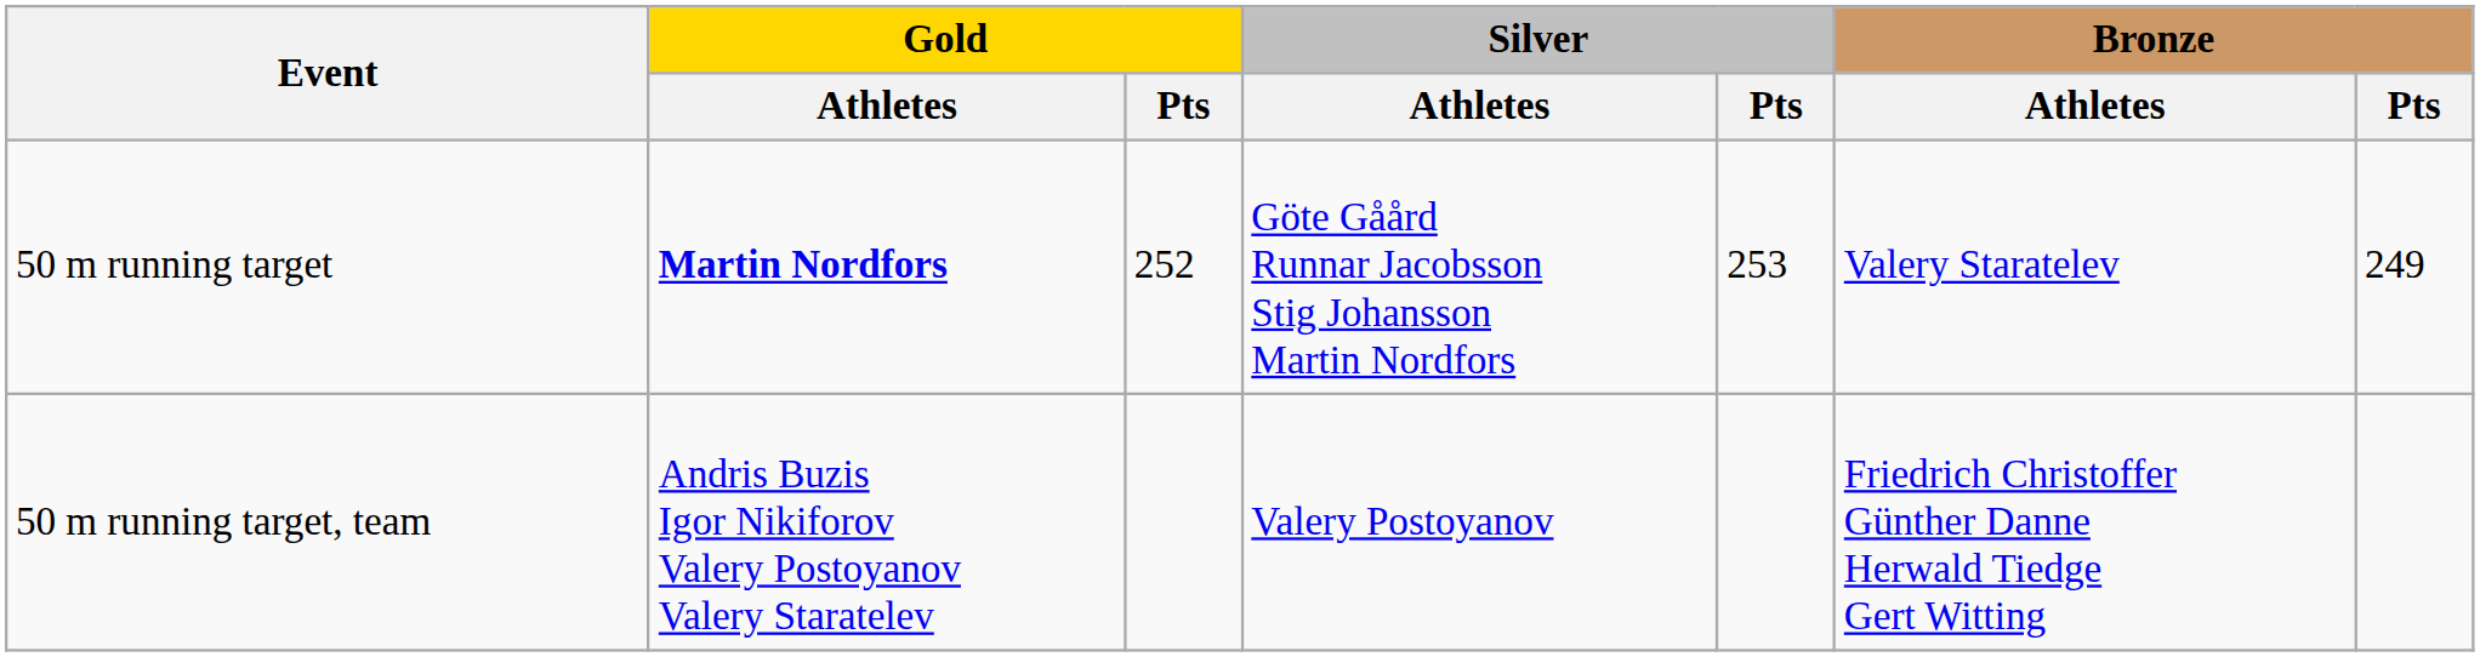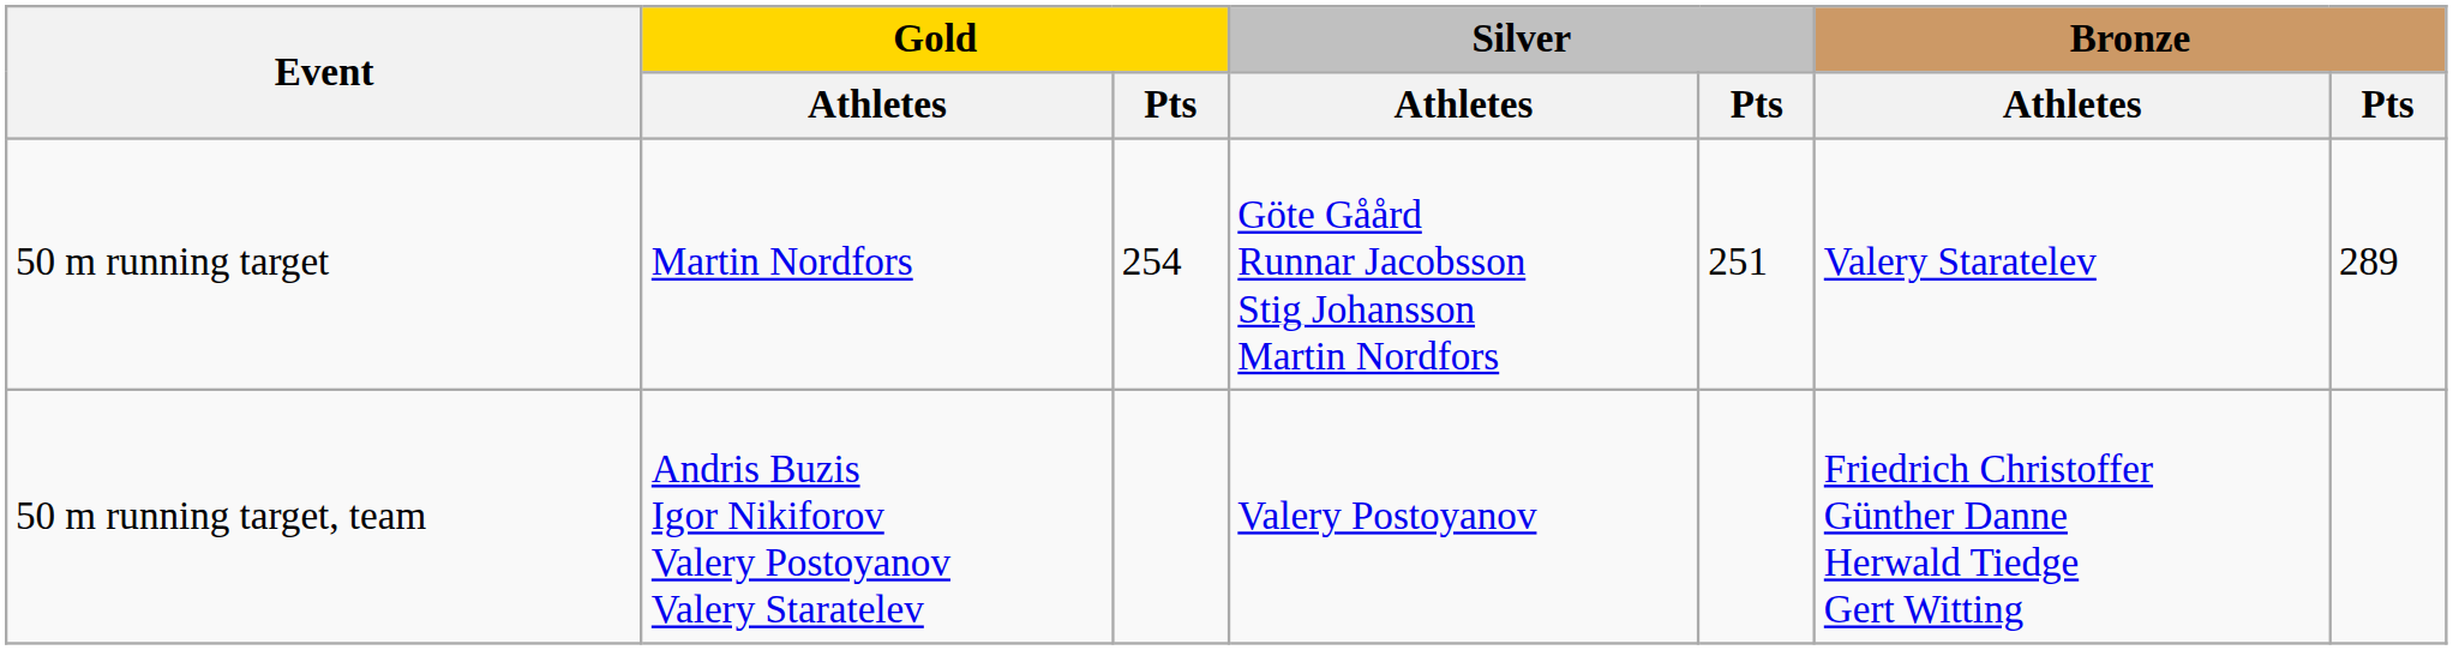 <table class="wikitable" width=70% style="font-size:90%; text-align:left;">
 <tr align=center>
 <th rowspan=2>Event</th>
 <td colspan=2 bgcolor=gold><strong>Gold</strong></td>
 <td colspan=2 bgcolor=silver><strong>Silver</strong></td>
 <td colspan=2 bgcolor=cc9966><strong>Bronze</strong></td>
 </tr>
 <tr>
 <th>Athletes</th>
 <th>Pts</th>
 <th>Athletes</th>
 <th>Pts</th>
 <th>Athletes</th>
 <th>Pts</th>
 </tr>
 <tr>
 <td>50 m running target</td>
-<td><strong> <a href='#'>Martin Nordfors</a></strong></td>
-<td>252</td>
+<td> <a href='#'>Martin Nordfors</a></td>
+<td>254</td>
 <td> <br><a href='#'>Göte Gåård</a><br><a href='#'>Runnar Jacobsson</a><br><a href='#'>Stig Johansson</a><br><a href='#'>Martin Nordfors</a></td>
-<td>253</td>
+<td>251</td>
 <td> <a href='#'>Valery Staratelev</a></td>
-<td>249</td>
+<td>289</td>
 </tr>
 <tr>
 <td>50 m running target, team</td>
 <td> <br><a href='#'>Andris Buzis</a><br><a href='#'>Igor Nikiforov</a><br><a href='#'>Valery Postoyanov</a><br><a href='#'>Valery Staratelev</a></td>
 <td></td>
 <td> <a href='#'>Valery Postoyanov</a></td>
 <td></td>
 <td> <br><a href='#'>Friedrich Christoffer</a><br><a href='#'>Günther Danne</a><br><a href='#'>Herwald Tiedge</a><br><a href='#'>Gert Witting</a></td>
 <td></td>
 </tr>
 </table>
